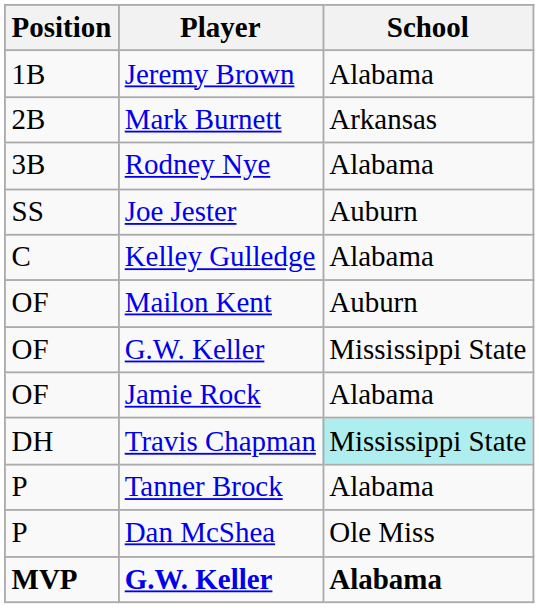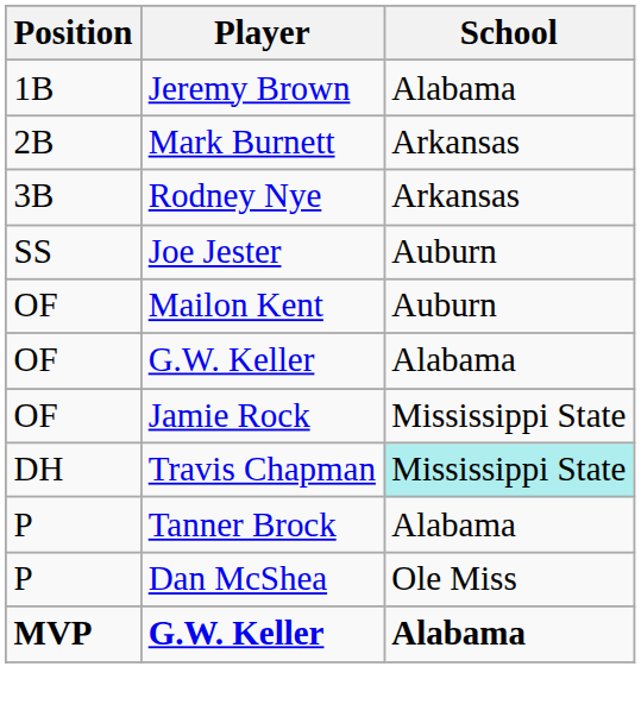 <table class="wikitable">
 <tr>
 <th>Position</th>
 <th>Player</th>
 <th>School</th>
 </tr>
 <tr>
 <td>1B</td>
 <td><a href='#'>Jeremy Brown</a></td>
 <td>Alabama</td>
 </tr>
 <tr>
 <td>2B</td>
 <td><a href='#'>Mark Burnett</a></td>
 <td>Arkansas</td>
 </tr>
 <tr>
 <td>3B</td>
 <td><a href='#'>Rodney Nye</a></td>
-<td>Alabama</td>
+<td>Arkansas</td>
 </tr>
 <tr>
 <td>SS</td>
 <td><a href='#'>Joe Jester</a></td>
 <td>Auburn</td>
-</tr>
-<tr>
-<td>C</td>
-<td><a href='#'>Kelley Gulledge</a></td>
-<td>Alabama</td>
 </tr>
 <tr>
 <td>OF</td>
 <td><a href='#'>Mailon Kent</a></td>
 <td>Auburn</td>
 </tr>
 <tr>
 <td>OF</td>
 <td><a href='#'>G.W. Keller</a></td>
-<td>Mississippi State</td>
+<td>Alabama</td>
 </tr>
 <tr>
 <td>OF</td>
 <td><a href='#'>Jamie Rock</a></td>
-<td>Alabama</td>
+<td>Mississippi State</td>
 </tr>
 <tr>
 <td>DH</td>
 <td><a href='#'>Travis Chapman</a></td>
 <td style="background: paleturquoise;">Mississippi State</td>
 </tr>
 <tr>
 <td>P</td>
 <td><a href='#'>Tanner Brock</a></td>
 <td>Alabama</td>
 </tr>
 <tr>
 <td>P</td>
 <td><a href='#'>Dan McShea</a></td>
 <td>Ole Miss</td>
 </tr>
 <tr>
 <td><strong>MVP</strong></td>
 <td><strong><a href='#'>G.W. Keller</a></strong></td>
 <td><strong>Alabama</strong></td>
 </tr>
 </table>
